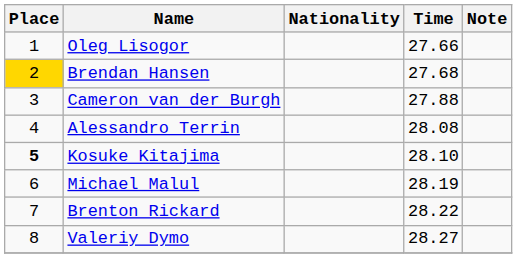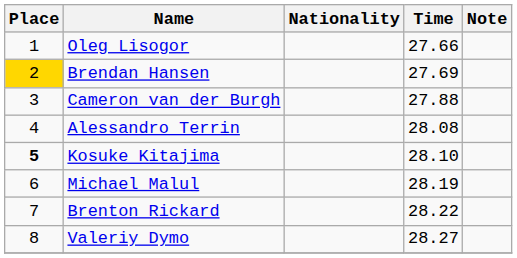 <table class="wikitable" style="text-align:center">
 <tr>
 <th>Place</th>
 <th>Name</th>
 <th>Nationality</th>
 <th>Time</th>
 <th>Note</th>
 </tr>
 <tr>
 <td>1</td>
 <td align=left><a href='#'>Oleg Lisogor</a></td>
 <td align=left></td>
 <td>27.66</td>
 <td></td>
 </tr>
 <tr>
 <td style="background: gold;">2</td>
 <td align=left><a href='#'>Brendan Hansen</a></td>
 <td align=left></td>
-<td>27.68</td>
+<td>27.69</td>
 <td></td>
 </tr>
 <tr>
 <td>3</td>
 <td align=left><a href='#'>Cameron van der Burgh</a></td>
 <td align=left></td>
 <td>27.88</td>
 <td></td>
 </tr>
 <tr>
 <td>4</td>
 <td align=left><a href='#'>Alessandro Terrin</a></td>
 <td align=left></td>
 <td>28.08</td>
 <td></td>
 </tr>
 <tr>
 <td><strong>5</strong></td>
 <td align=left><a href='#'>Kosuke Kitajima</a></td>
 <td align=left></td>
 <td>28.10</td>
 <td></td>
 </tr>
 <tr>
 <td>6</td>
 <td align=left><a href='#'>Michael Malul</a></td>
 <td align=left></td>
 <td>28.19</td>
 <td></td>
 </tr>
 <tr>
 <td>7</td>
 <td align=left><a href='#'>Brenton Rickard</a></td>
 <td align=left></td>
 <td>28.22</td>
 <td></td>
 </tr>
 <tr>
 <td>8</td>
 <td align=left><a href='#'>Valeriy Dymo</a></td>
 <td align=left></td>
 <td>28.27</td>
 <td></td>
 </tr>
 <tr>
 </tr>
 </table>
